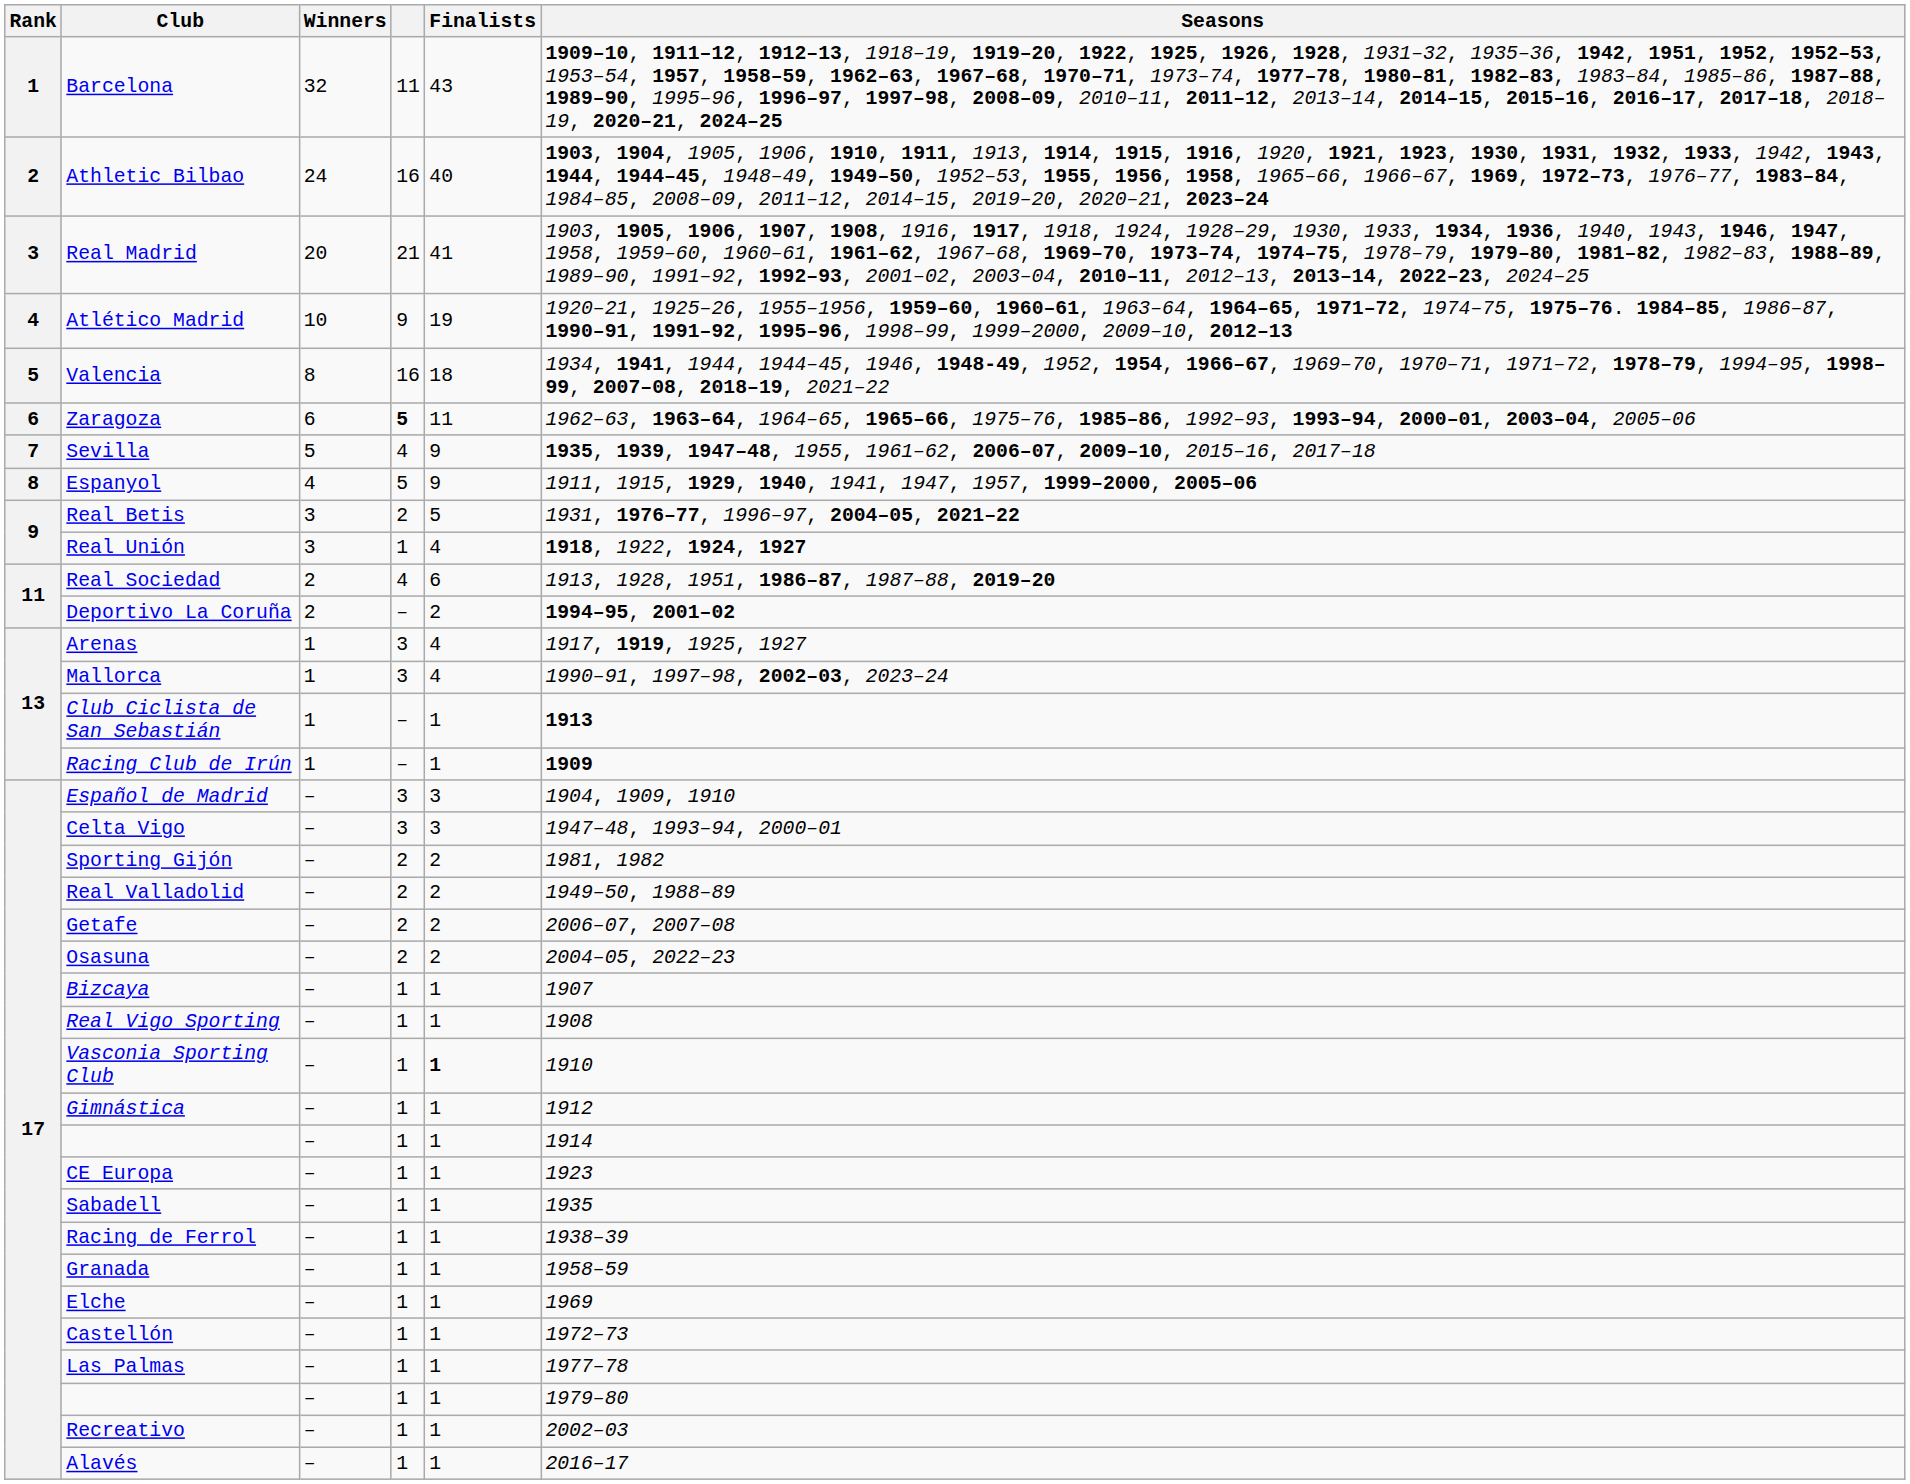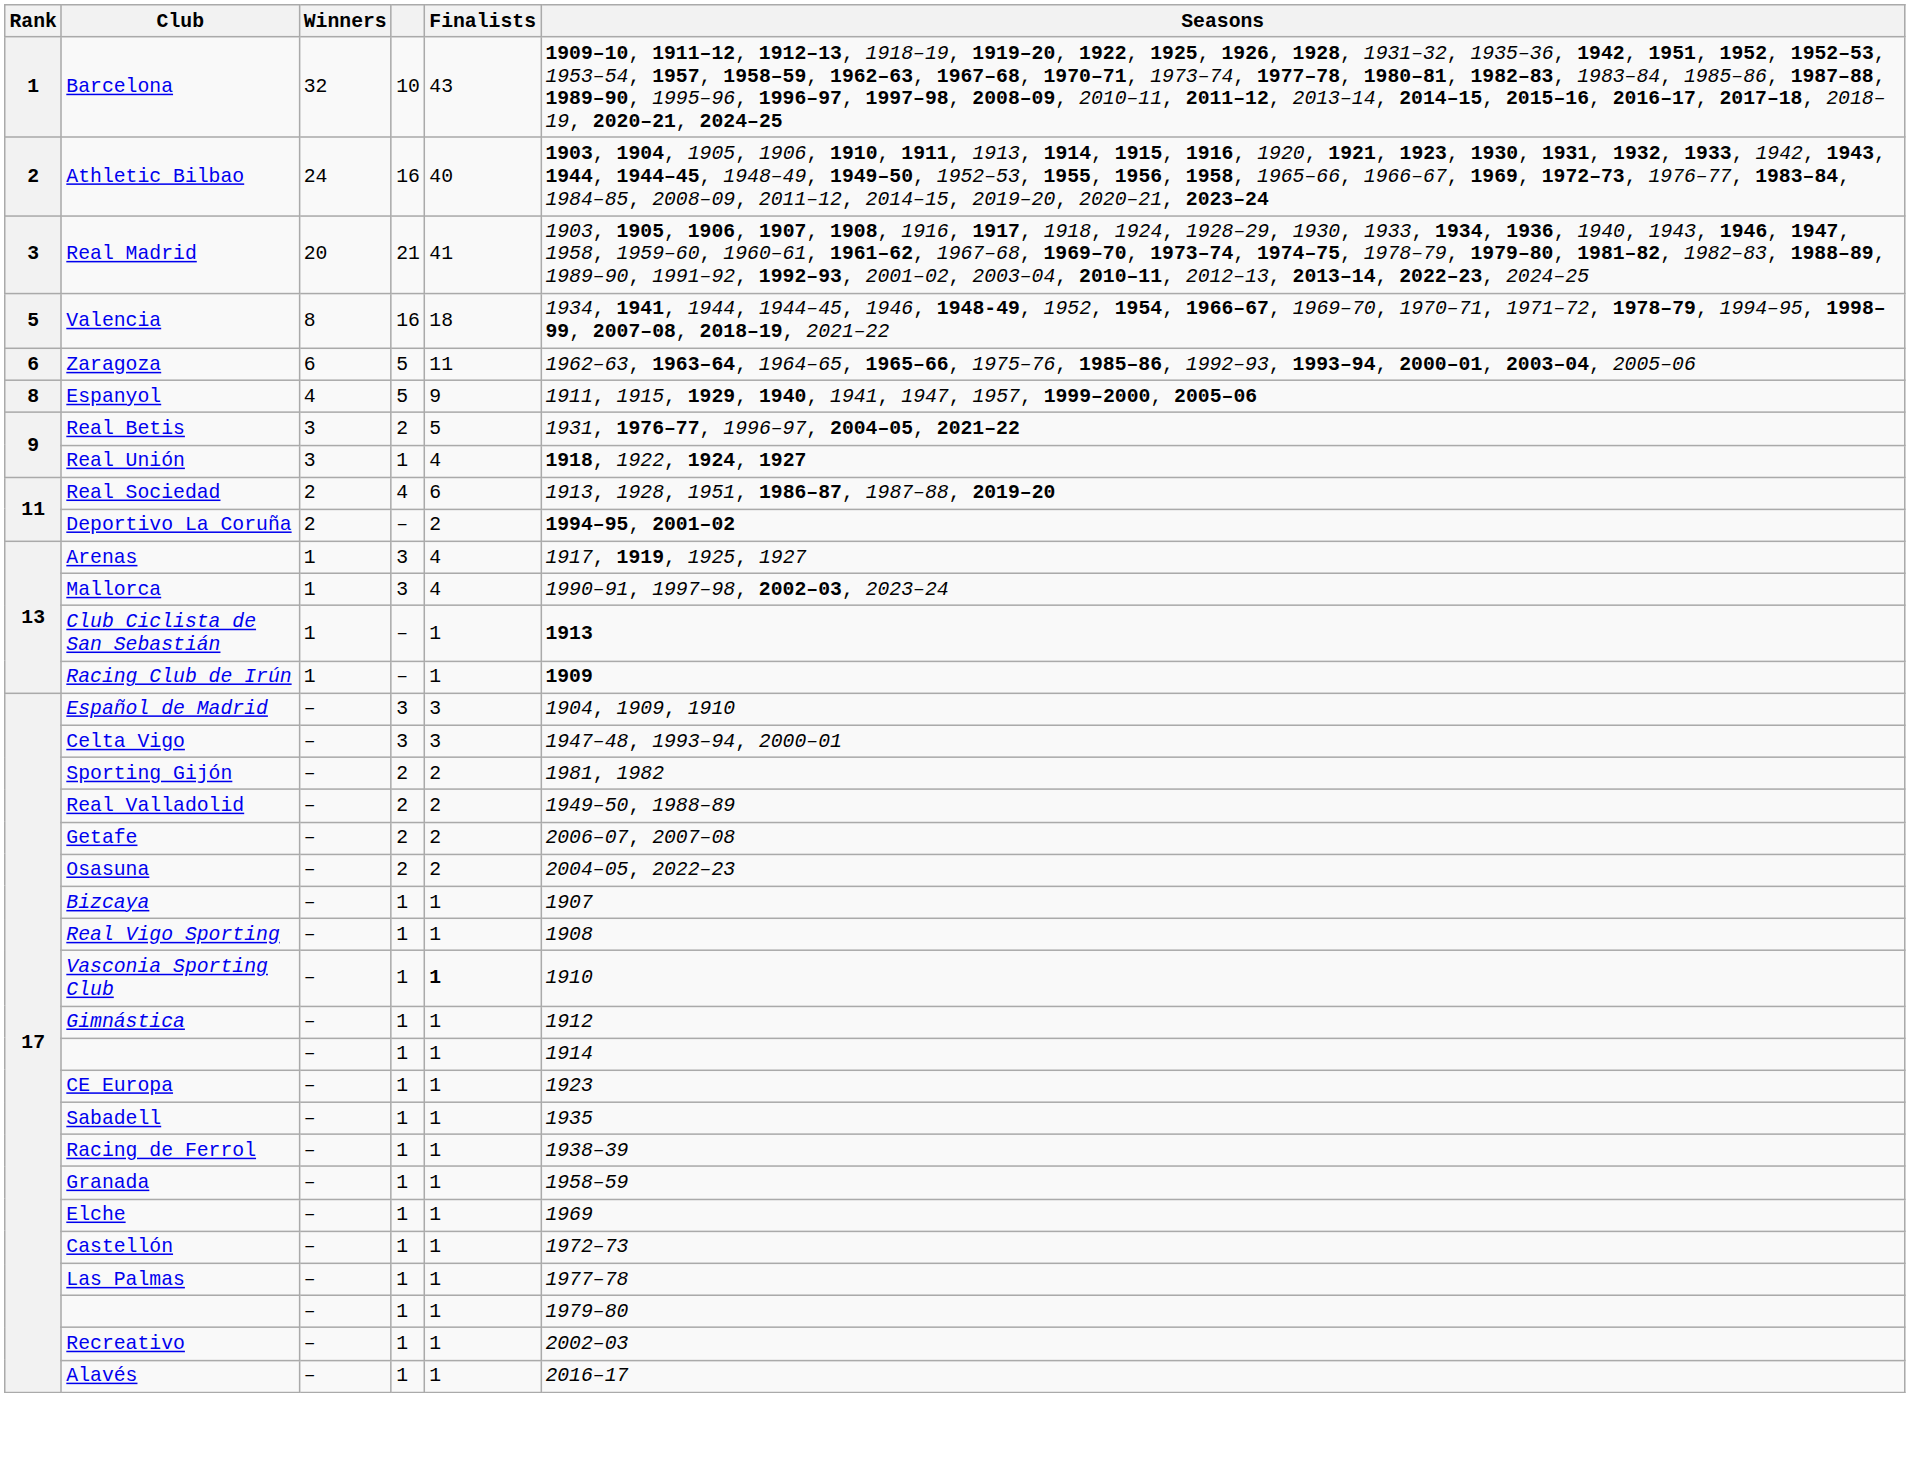 <table class="wikitable">
 <tr>
 <th>Rank</th>
 <th width=150>Club</th>
 <th>Winners</th>
 <th></th>
 <th>Finalists</th>
 <th>Seasons</th>
 </tr>
 <tr>
 <th>1</th>
 <td><a href='#'>Barcelona</a></td>
 <td>32</td>
-<td>11</td>
+<td>10</td>
 <td>43</td>
 <td><strong>1909–10</strong>, <strong>1911–12</strong>, <strong>1912–13</strong>, <em>1918–19</em>, <strong>1919–20</strong>, <strong>1922</strong>, <strong>1925</strong>, <strong>1926</strong>, <strong>1928</strong>, <em>1931–32</em>, <em>1935–36</em>, <strong>1942</strong>, <strong>1951</strong>, <strong>1952</strong>, <strong>1952–53</strong>, <em>1953–54</em>, <strong>1957</strong>, <strong>1958–59</strong>, <strong>1962–63</strong>, <strong>1967–68</strong>, <strong>1970–71</strong>, <em>1973–74</em>, <strong>1977–78</strong>, <strong>1980–81</strong>, <strong>1982–83</strong>, <em>1983–84</em>, <em>1985–86</em>, <strong>1987–88</strong>, <strong>1989–90</strong>, <em>1995–96</em>, <strong>1996–97</strong>, <strong>1997–98</strong>, <strong>2008–09</strong>, <em>2010–11</em>, <strong>2011–12</strong>, <em>2013–14</em>, <strong>2014–15</strong>, <strong>2015–16</strong>, <strong>2016–17</strong>, <strong>2017–18</strong>, <em>2018–19</em>, <strong>2020–21</strong>, <strong>2024–25</strong></td>
 </tr>
 <tr>
 <th>2</th>
 <td><a href='#'>Athletic Bilbao</a></td>
 <td>24</td>
 <td>16</td>
 <td>40</td>
 <td><strong>1903</strong>, <strong>1904</strong>, <em>1905</em>, <em>1906</em>, <strong>1910</strong>, <strong>1911</strong>, <em>1913</em>, <strong>1914</strong>, <strong>1915</strong>, <strong>1916</strong>, <em>1920</em>, <strong>1921</strong>, <strong>1923</strong>, <strong>1930</strong>, <strong>1931</strong>, <strong>1932</strong>, <strong>1933</strong>, <em>1942</em>, <strong>1943</strong>, <strong>1944</strong>, <strong>1944–45</strong>, <em>1948–49</em>, <strong>1949–50</strong>, <em>1952–53</em>, <strong>1955</strong>, <strong>1956</strong>, <strong>1958</strong>, <em>1965–66</em>, <em>1966–67</em>, <strong>1969</strong>, <strong>1972–73</strong>, <em>1976–77</em>, <strong>1983–84</strong>, <em>1984–85</em>, <em>2008–09</em>, <em>2011–12</em>, <em>2014–15</em>, <em>2019–20</em>, <em>2020–21</em>, <strong>2023–24</strong></td>
 </tr>
 <tr>
 <th>3</th>
 <td><a href='#'>Real Madrid</a></td>
 <td>20</td>
 <td>21</td>
 <td>41</td>
 <td><em>1903</em>, <strong>1905</strong>, <strong>1906</strong>, <strong>1907</strong>, <strong>1908</strong>, <em>1916</em>, <strong>1917</strong>, <em>1918</em>, <em>1924</em>, <em>1928–29</em>, <em>1930</em>, <em>1933</em>, <strong>1934</strong>, <strong>1936</strong>, <em>1940</em>, <em>1943</em>, <strong>1946</strong>, <strong>1947</strong>, <em>1958</em>, <em>1959–60</em>, <em>1960–61</em>, <strong>1961–62</strong>, <em>1967–68</em>, <strong>1969–70</strong>, <strong>1973–74</strong>, <strong>1974–75</strong>, <em>1978–79</em>, <strong>1979–80</strong>, <strong>1981–82</strong>, <em>1982–83</em>, <strong>1988–89</strong>, <em>1989–90</em>, <em>1991–92</em>, <strong>1992–93</strong>, <em>2001–02</em>, <em>2003–04</em>, <strong>2010–11</strong>, <em>2012–13</em>, <strong>2013–14</strong>, <strong>2022–23</strong>, <em>2024–25</em></td>
 </tr>
 <tr>
-<th>4</th>
-<td><a href='#'>Atlético Madrid</a></td>
-<td>10</td>
-<td>9</td>
-<td>19</td>
-<td><em>1920–21</em>, <em>1925–26</em>, <em>1955–1956</em>, <strong>1959–60</strong>, <strong>1960–61</strong>, <em>1963–64</em>, <strong>1964–65</strong>, <strong>1971–72</strong>, <em>1974–75</em>, <strong>1975–76</strong>. <strong>1984–85</strong>, <em>1986–87</em>, <strong>1990–91</strong>, <strong>1991–92</strong>, <strong>1995–96</strong>, <em>1998–99</em>, <em>1999–2000</em>, <em>2009–10</em>, <strong>2012–13</strong></td>
-</tr>
-<tr>
 <th>5</th>
 <td><a href='#'>Valencia</a></td>
 <td>8</td>
 <td>16</td>
 <td>18</td>
 <td><em>1934</em>, <strong>1941</strong>, <em>1944</em>, <em>1944–45</em>, <em>1946</em>, <strong>1948-49</strong>, <em>1952</em>, <strong>1954</strong>, <strong>1966–67</strong>, <em>1969–70</em>, <em>1970–71</em>, <em>1971–72</em>, <strong>1978–79</strong>, <em>1994–95</em>, <strong>1998–99</strong>, <strong>2007–08</strong>, <strong>2018–19</strong>, <em>2021–22</em></td>
 </tr>
 <tr>
 <th>6</th>
 <td><a href='#'>Zaragoza</a></td>
 <td>6</td>
-<td><strong>5</strong></td>
+<td>5</td>
 <td>11</td>
 <td><em>1962–63</em>, <strong>1963–64</strong>, <em>1964–65</em>, <strong>1965–66</strong>, <em>1975–76</em>, <strong>1985–86</strong>, <em>1992–93</em>, <strong>1993–94</strong>, <strong>2000–01</strong>, <strong>2003–04</strong>, <em>2005–06</em></td>
-</tr>
-<tr>
-<th>7</th>
-<td><a href='#'>Sevilla</a></td>
-<td>5</td>
-<td>4</td>
-<td>9</td>
-<td><strong>1935</strong>, <strong>1939</strong>, <strong>1947–48</strong>, <em>1955</em>, <em>1961–62</em>, <strong>2006–07</strong>, <strong>2009–10</strong>, <em>2015–16</em>, <em>2017–18</em></td>
 </tr>
 <tr>
 <th>8</th>
 <td><a href='#'>Espanyol</a></td>
 <td>4</td>
 <td>5</td>
 <td>9</td>
 <td><em>1911</em>, <em>1915</em>, <strong>1929</strong>, <strong>1940</strong>, <em>1941</em>, <em>1947</em>, <em>1957</em>, <strong>1999–2000</strong>, <strong>2005–06</strong></td>
 </tr>
 <tr>
 <th rowspan="2">9</th>
 <td><a href='#'>Real Betis</a></td>
 <td>3</td>
 <td>2</td>
 <td>5</td>
 <td><em>1931</em>, <strong>1976–77</strong>, <em>1996–97</em>, <strong>2004–05</strong>, <strong>2021–22</strong></td>
 </tr>
 <tr>
 <td><a href='#'>Real Unión</a></td>
 <td>3</td>
 <td>1</td>
 <td>4</td>
 <td><strong>1918</strong>, <em>1922</em>, <strong>1924</strong>, <strong>1927</strong></td>
 </tr>
 <tr>
 <th rowspan="2">11</th>
 <td><a href='#'>Real Sociedad</a></td>
 <td>2</td>
 <td>4</td>
 <td>6</td>
 <td><em>1913</em>, <em>1928</em>, <em>1951</em>, <strong>1986–87</strong>, <em>1987–88</em>, <strong>2019–20</strong></td>
 </tr>
 <tr>
 <td><a href='#'>Deportivo La Coruña</a></td>
 <td>2</td>
 <td>–</td>
 <td>2</td>
 <td><strong>1994–95</strong>, <strong>2001–02</strong></td>
 </tr>
 <tr>
 <th rowspan="4">13</th>
 <td><a href='#'>Arenas</a></td>
 <td>1</td>
 <td>3</td>
 <td>4</td>
 <td><em>1917</em>, <strong>1919</strong>, <em>1925</em>, <em>1927</em></td>
 </tr>
 <tr>
 <td><a href='#'>Mallorca</a></td>
 <td>1</td>
 <td>3</td>
 <td>4</td>
 <td><em>1990–91</em>, <em>1997–98</em>, <strong>2002–03</strong>, <em>2023–24</em></td>
 </tr>
 <tr>
 <td><em><a href='#'>Club Ciclista de San Sebastián</a></em></td>
 <td>1</td>
 <td>–</td>
 <td>1</td>
 <td><strong>1913</strong></td>
 </tr>
 <tr>
 <td><em><a href='#'>Racing Club de Irún</a></em></td>
 <td>1</td>
 <td>–</td>
 <td>1</td>
 <td><strong>1909</strong></td>
 </tr>
 <tr>
 <th rowspan=21>17</th>
 <td><em><a href='#'>Español de Madrid</a></em></td>
 <td>–</td>
 <td>3</td>
 <td>3</td>
 <td><em>1904</em>, <em>1909</em>, <em>1910</em></td>
 </tr>
 <tr>
 <td><a href='#'>Celta Vigo</a></td>
 <td>–</td>
 <td>3</td>
 <td>3</td>
 <td><em>1947–48</em>, <em>1993–94</em>, <em>2000–01</em></td>
 </tr>
 <tr>
 <td><a href='#'>Sporting Gijón</a></td>
 <td>–</td>
 <td>2</td>
 <td>2</td>
 <td><em>1981</em>, <em>1982</em></td>
 </tr>
 <tr>
 <td><a href='#'>Real Valladolid</a></td>
 <td>–</td>
 <td>2</td>
 <td>2</td>
 <td><em>1949–50</em>, <em>1988–89</em></td>
 </tr>
 <tr>
 <td><a href='#'>Getafe</a></td>
 <td>–</td>
 <td>2</td>
 <td>2</td>
 <td><em>2006–07</em>, <em>2007–08</em></td>
 </tr>
 <tr>
 <td><a href='#'>Osasuna</a></td>
 <td>–</td>
 <td>2</td>
 <td>2</td>
 <td><em>2004–05</em>, <em>2022–23</em></td>
 </tr>
 <tr>
 <td><em><a href='#'>Bizcaya</a></em></td>
 <td>–</td>
 <td>1</td>
 <td>1</td>
 <td><em>1907</em></td>
 </tr>
 <tr>
 <td><em><a href='#'>Real Vigo Sporting</a></em></td>
 <td>–</td>
 <td>1</td>
 <td>1</td>
 <td><em>1908</em></td>
 </tr>
 <tr>
 <td><em><a href='#'>Vasconia Sporting Club</a></em></td>
 <td>–</td>
 <td>1</td>
 <td><strong>1</strong></td>
 <td><em>1910</em></td>
 </tr>
 <tr>
 <td><em><a href='#'>Gimnástica</a></em></td>
 <td>–</td>
 <td>1</td>
 <td>1</td>
 <td><em>1912</em></td>
 </tr>
 <tr>
 <td><em><a href='#'></a></em></td>
 <td>–</td>
 <td>1</td>
 <td>1</td>
 <td><em>1914</em></td>
 </tr>
 <tr>
 <td><a href='#'>CE Europa</a></td>
 <td>–</td>
 <td>1</td>
 <td>1</td>
 <td><em>1923</em></td>
 </tr>
 <tr>
 <td><a href='#'>Sabadell</a></td>
 <td>–</td>
 <td>1</td>
 <td>1</td>
 <td><em>1935</em></td>
 </tr>
 <tr>
 <td><a href='#'>Racing de Ferrol</a></td>
 <td>–</td>
 <td>1</td>
 <td>1</td>
 <td><em>1938–39</em></td>
 </tr>
 <tr>
 <td><a href='#'>Granada</a></td>
 <td>–</td>
 <td>1</td>
 <td>1</td>
 <td><em>1958–59</em></td>
 </tr>
 <tr>
 <td><a href='#'>Elche</a></td>
 <td>–</td>
 <td>1</td>
 <td>1</td>
 <td><em>1969</em></td>
 </tr>
 <tr>
 <td><a href='#'>Castellón</a></td>
 <td>–</td>
 <td>1</td>
 <td>1</td>
 <td><em>1972–73</em></td>
 </tr>
 <tr>
 <td><a href='#'>Las Palmas</a></td>
 <td>–</td>
 <td>1</td>
 <td>1</td>
 <td><em>1977–78</em></td>
 </tr>
 <tr>
 <td></td>
 <td>–</td>
 <td>1</td>
 <td>1</td>
 <td><em>1979–80</em></td>
 </tr>
 <tr>
 <td><a href='#'>Recreativo</a></td>
 <td>–</td>
 <td>1</td>
 <td>1</td>
 <td><em>2002–03</em></td>
 </tr>
 <tr>
 <td><a href='#'>Alavés</a></td>
 <td>–</td>
 <td>1</td>
 <td>1</td>
 <td><em>2016–17</em></td>
 </tr>
 </table>
